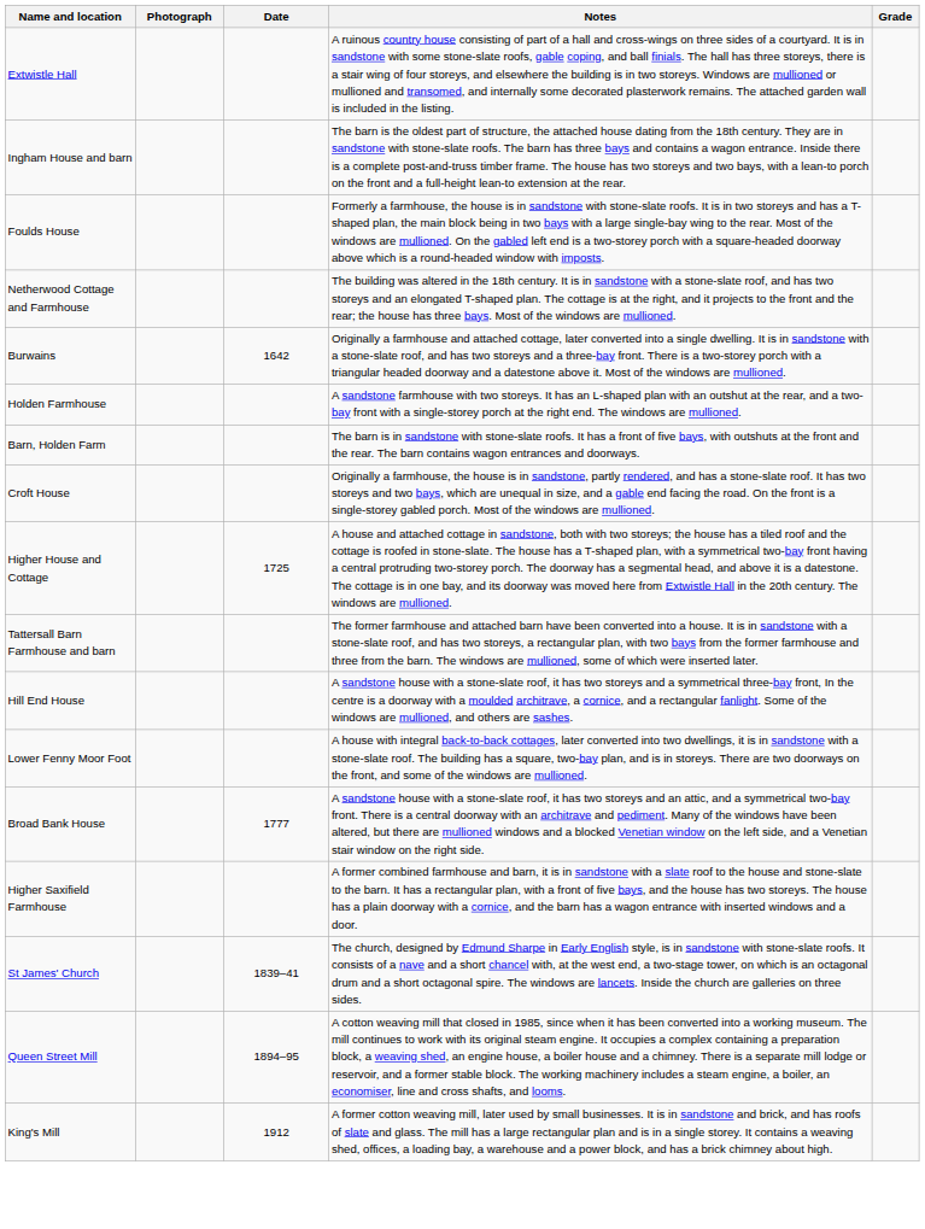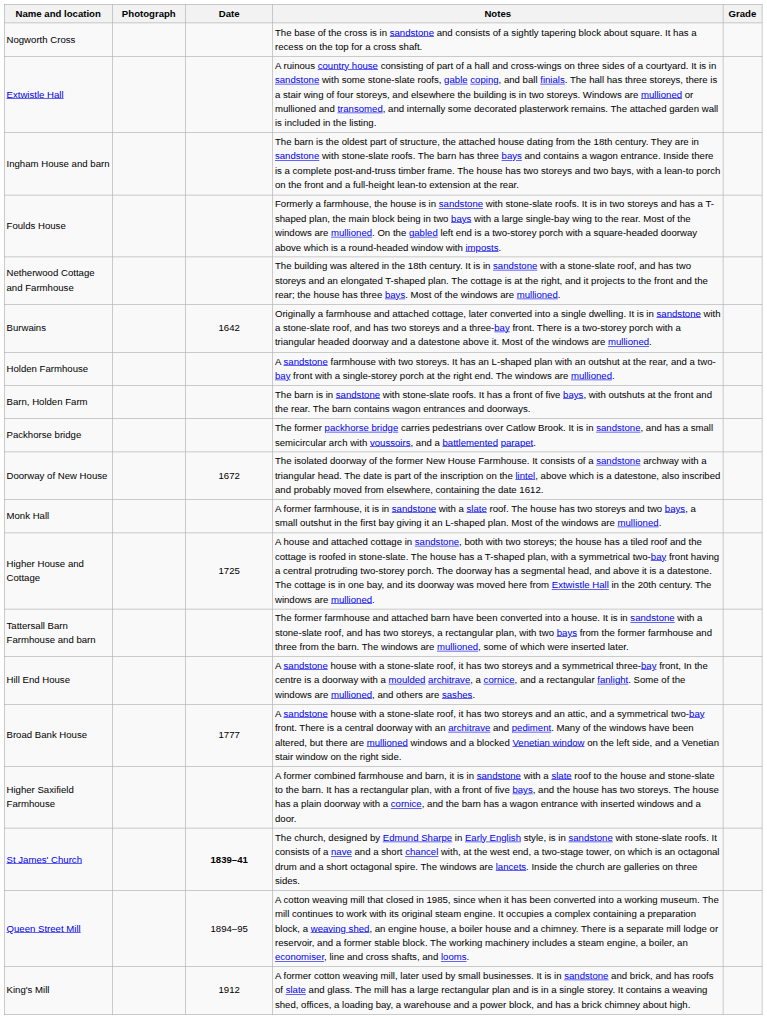 <table class="wikitable sortable plainrowheaders" style="width:100%;border:0px;text-align:left;line-height:150%;">
 <tr>
 <th scope="col"  style="width:150px">Name and location</th>
 <th scope="col"  style="width:100px" class="unsortable">Photograph</th>
 <th scope="col"  style="width:120px">Date</th>
 <th scope="col"  style="width:650px" class="unsortable">Notes</th>
 <th scope="col"  style="width:50px">Grade</th>
+</tr>
+<tr>
+<td>Nogworth Cross<br><small></small></td>
+<td></td>
+<td align="center"></td>
+<td>The base of the cross is in <a href='#'>sandstone</a> and consists of a sightly tapering block about  square.  It has a recess on the top for a cross shaft.</td>
+<td align="center" ></td>
 </tr>
 <tr>
 <td><a href='#'>Extwistle Hall</a><br><small></small></td>
 <td></td>
 <td align="center"></td>
 <td>A ruinous <a href='#'>country house</a> consisting of part of a hall and cross-wings on three sides of a courtyard.  It is in <a href='#'>sandstone</a> with some stone-slate roofs, <a href='#'>gable</a> <a href='#'>coping</a>, and ball <a href='#'>finials</a>.  The hall has three storeys, there is a stair wing of four storeys, and elsewhere the building is in two storeys.  Windows are <a href='#'>mullioned</a> or mullioned and <a href='#'>transomed</a>, and internally some decorated plasterwork remains.  The attached garden wall is included in the listing.</td>
 <td align="center" ></td>
 </tr>
 <tr>
 <td>Ingham House and barn<br><small></small></td>
 <td></td>
 <td align="center"></td>
 <td>The barn is the oldest part of structure, the attached house dating from the 18th century.  They are in <a href='#'>sandstone</a> with stone-slate roofs.  The barn has three <a href='#'>bays</a> and contains a wagon entrance.  Inside there is a complete post-and-truss timber frame.  The house has two storeys and two bays, with a lean-to porch on the front and a full-height lean-to extension at the rear.</td>
 <td align="center" ></td>
 </tr>
 <tr>
 <td>Foulds House<br><small></small></td>
 <td></td>
 <td align="center"></td>
 <td>Formerly a farmhouse, the house is in <a href='#'>sandstone</a> with stone-slate roofs.  It is in two storeys and has a T-shaped plan, the main block being in two <a href='#'>bays</a> with a large single-bay wing to the rear.  Most of the windows are <a href='#'>mullioned</a>.  On the <a href='#'>gabled</a> left end is a two-storey porch with a square-headed doorway above which is a round-headed window with <a href='#'>imposts</a>.</td>
 <td align="center" ></td>
 </tr>
 <tr>
 <td>Netherwood Cottage and Farmhouse<br><small></small></td>
 <td></td>
 <td align="center"></td>
 <td>The building was altered in the 18th century.  It is in <a href='#'>sandstone</a> with a stone-slate roof, and has two storeys and an elongated T-shaped plan.  The cottage is at the right, and it projects to the front and the rear; the house has three <a href='#'>bays</a>.  Most of the windows are <a href='#'>mullioned</a>.</td>
 <td align="center" ></td>
 </tr>
 <tr>
 <td>Burwains<br><small></small></td>
 <td></td>
 <td align="center">1642</td>
 <td>Originally a farmhouse and attached cottage, later converted into a single dwelling.  It is in <a href='#'>sandstone</a> with a stone-slate roof, and has two storeys and a three-<a href='#'>bay</a> front.  There is a two-storey porch with a triangular headed doorway and a datestone above it.  Most of the windows are <a href='#'>mullioned</a>.</td>
 <td align="center" ></td>
 </tr>
 <tr>
 <td>Holden Farmhouse<br><small></small></td>
 <td></td>
 <td align="center"></td>
 <td>A <a href='#'>sandstone</a> farmhouse with two storeys.  It has an L-shaped plan with an outshut at the rear, and a two-<a href='#'>bay</a> front with a single-storey porch at the right end.  The windows are <a href='#'>mullioned</a>.</td>
 <td align="center" ></td>
 </tr>
 <tr>
 <td>Barn, Holden Farm<br><small></small></td>
 <td></td>
 <td align="center"></td>
 <td>The barn is in <a href='#'>sandstone</a> with stone-slate roofs.  It has a front of five <a href='#'>bays</a>, with outshuts at the front and the rear.  The barn contains wagon entrances and doorways.</td>
 <td align="center" ></td>
 </tr>
 <tr>
-<td>Croft House<br><small></small></td>
+<td>Packhorse bridge<br><small></small></td>
 <td></td>
 <td align="center"></td>
-<td>Originally a farmhouse, the house is in <a href='#'>sandstone</a>, partly <a href='#'>rendered</a>, and has a stone-slate roof.  It has two storeys and two <a href='#'>bays</a>, which are unequal in size, and a <a href='#'>gable</a> end facing the road.  On the front is a single-storey gabled porch.  Most of the windows are <a href='#'>mullioned</a>.</td>
+<td>The former <a href='#'>packhorse bridge</a> carries pedestrians over Catlow Brook.  It is in <a href='#'>sandstone</a>, and has a small semicircular arch with <a href='#'>voussoirs</a>, and a <a href='#'>battlemented</a> <a href='#'>parapet</a>.</td>
+<td align="center" ></td>
+</tr>
+<tr>
+<td>Doorway of New House<br><small></small></td>
+<td></td>
+<td align="center">1672</td>
+<td>The isolated doorway of the former New House Farmhouse.  It consists of a <a href='#'>sandstone</a> archway with a triangular head.  The date is part of the inscription on the <a href='#'>lintel</a>, above which is a datestone, also inscribed and probably moved from elsewhere, containing the date 1612.</td>
+<td align="center" ></td>
+</tr>
+<tr>
+<td>Monk Hall<br><small></small></td>
+<td></td>
+<td align="center"></td>
+<td>A former farmhouse, it is in <a href='#'>sandstone</a> with a <a href='#'>slate</a> roof.  The house has two storeys and two <a href='#'>bays</a>, a small outshut in the first bay giving it an L-shaped plan.  Most of the windows are <a href='#'>mullioned</a>.</td>
 <td align="center" ></td>
 </tr>
 <tr>
 <td>Higher House and Cottage<br><small></small></td>
 <td></td>
 <td align="center">1725</td>
 <td>A house and attached cottage in <a href='#'>sandstone</a>, both with two storeys; the house has a tiled roof and the cottage is roofed in stone-slate.  The house has a T-shaped plan, with a symmetrical two-<a href='#'>bay</a> front having a central protruding two-storey porch.  The doorway has a segmental head, and above it is a datestone.  The cottage is in one bay, and its doorway was moved here from <a href='#'>Extwistle Hall</a> in the 20th century.  The windows are <a href='#'>mullioned</a>.</td>
 <td align="center" ></td>
 </tr>
 <tr>
 <td>Tattersall Barn Farmhouse and barn<br><small></small></td>
 <td></td>
 <td align="center"></td>
 <td>The former farmhouse and attached barn have been converted into a house.  It is in <a href='#'>sandstone</a> with a stone-slate roof, and has two storeys, a rectangular plan, with two <a href='#'>bays</a> from the former farmhouse and three from the barn.  The windows are <a href='#'>mullioned</a>, some of which were inserted later.</td>
 <td align="center" ></td>
 </tr>
 <tr>
 <td>Hill End House<br><small></small></td>
 <td></td>
 <td align="center"></td>
 <td>A <a href='#'>sandstone</a> house with a stone-slate roof, it has two storeys and a symmetrical three-<a href='#'>bay</a> front,  In the centre is a doorway with a <a href='#'>moulded</a> <a href='#'>architrave</a>, a <a href='#'>cornice</a>, and a rectangular <a href='#'>fanlight</a>.  Some of the windows are <a href='#'>mullioned</a>, and others are <a href='#'>sashes</a>.</td>
 <td align="center" ></td>
 </tr>
 <tr>
-<td>Lower Fenny Moor Foot<br><small></small></td>
-<td></td>
-<td align="center"></td>
-<td>A house with integral <a href='#'>back-to-back cottages</a>, later converted into two dwellings, it is in <a href='#'>sandstone</a> with a stone-slate roof.  The building has a square, two-<a href='#'>bay</a> plan, and is in  storeys.  There are two doorways on the front, and some of the windows are <a href='#'>mullioned</a>.</td>
-<td align="center" ></td>
-</tr>
-<tr>
 <td>Broad Bank House<br><small></small></td>
 <td></td>
 <td align="center">1777</td>
 <td>A <a href='#'>sandstone</a> house with a stone-slate roof, it has two storeys and an attic, and a symmetrical two-<a href='#'>bay</a> front.  There is a central doorway with an <a href='#'>architrave</a> and <a href='#'>pediment</a>.  Many of the windows have been altered, but there are <a href='#'>mullioned</a> windows and a blocked <a href='#'>Venetian window</a> on the left side, and a Venetian stair window on the right side.</td>
 <td align="center" ></td>
 </tr>
 <tr>
 <td>Higher Saxifield Farmhouse<br><small></small></td>
 <td></td>
 <td align="center"></td>
 <td>A former combined farmhouse and barn, it is in <a href='#'>sandstone</a> with a <a href='#'>slate</a> roof to the house and stone-slate to the barn.  It has a rectangular plan, with a front of five <a href='#'>bays</a>, and the house has two storeys.  The house has a plain doorway with a <a href='#'>cornice</a>, and the barn has a wagon entrance with inserted windows and a door.</td>
 <td align="center" ></td>
 </tr>
 <tr>
 <td><a href='#'>St James' Church</a><br><small></small></td>
 <td></td>
-<td align="center">1839–41</td>
+<td align="center"><strong>1839–41</strong></td>
 <td>The church, designed by <a href='#'>Edmund Sharpe</a> in <a href='#'>Early English</a> style, is in <a href='#'>sandstone</a> with stone-slate roofs.  It consists of a <a href='#'>nave</a> and a short <a href='#'>chancel</a> with, at the west end, a two-stage tower, on which is an octagonal drum and a short octagonal spire.  The windows are <a href='#'>lancets</a>.  Inside the church are galleries on three sides.</td>
 <td align="center" ></td>
 </tr>
 <tr>
 <td><a href='#'>Queen Street Mill</a><br><small></small></td>
 <td></td>
 <td align="center">1894–95</td>
 <td>A cotton weaving mill that closed in 1985, since when it has been converted into a working museum.  The mill continues to work with its original steam engine.  It occupies a complex containing a preparation block, a <a href='#'>weaving shed</a>, an engine house, a boiler house and a chimney.  There is a separate mill lodge or reservoir, and a former stable block.  The working machinery includes a steam engine, a boiler, an <a href='#'>economiser</a>, line and cross shafts, and <a href='#'>looms</a>.</td>
 <td align="center" ></td>
 </tr>
 <tr>
 <td>King's Mill<br><small></small></td>
 <td></td>
 <td align="center">1912</td>
 <td>A former cotton weaving mill, later used by small businesses.  It is in <a href='#'>sandstone</a> and brick, and has roofs of <a href='#'>slate</a> and glass.  The mill has a large rectangular plan and is in a single storey.  It contains a weaving shed, offices, a loading bay, a warehouse and a power block, and has a brick chimney about  high.</td>
 <td align="center" ></td>
 </tr>
 <tr>
 </tr>
 </table>
